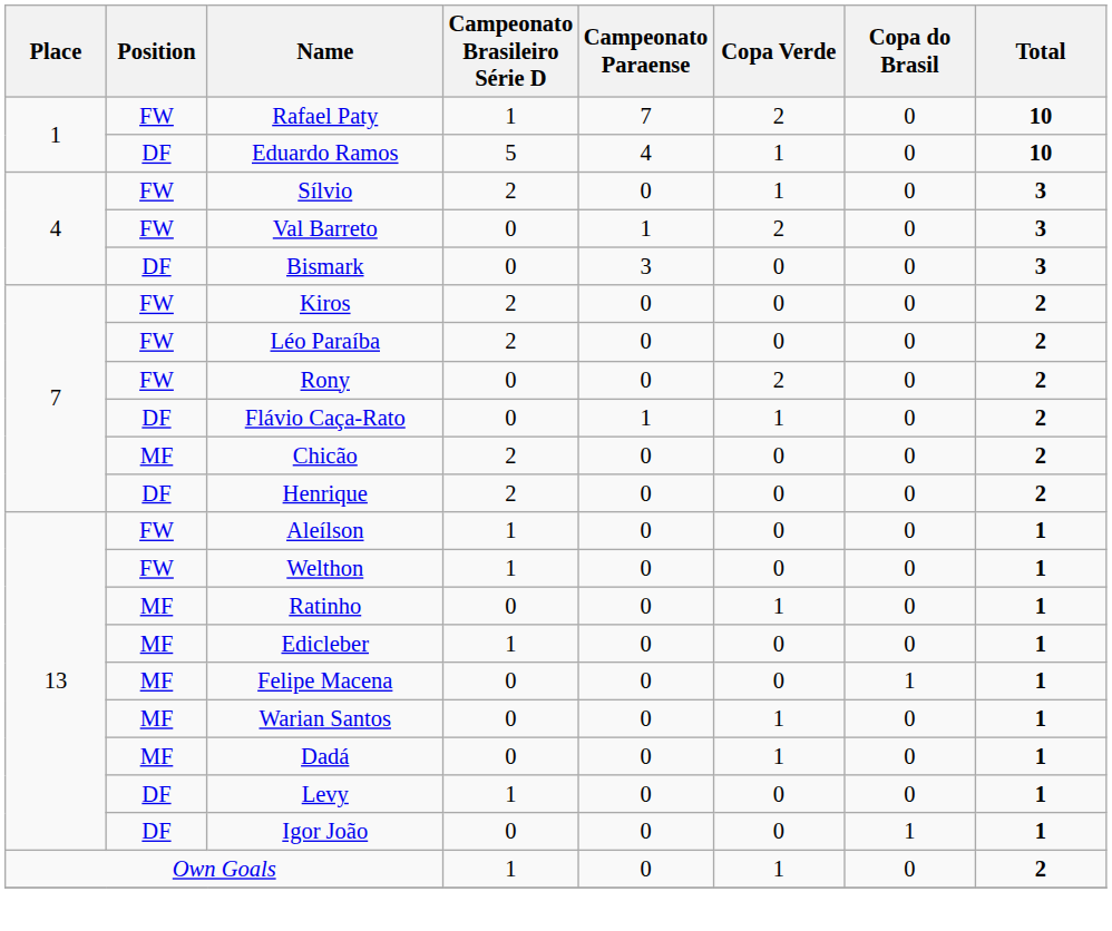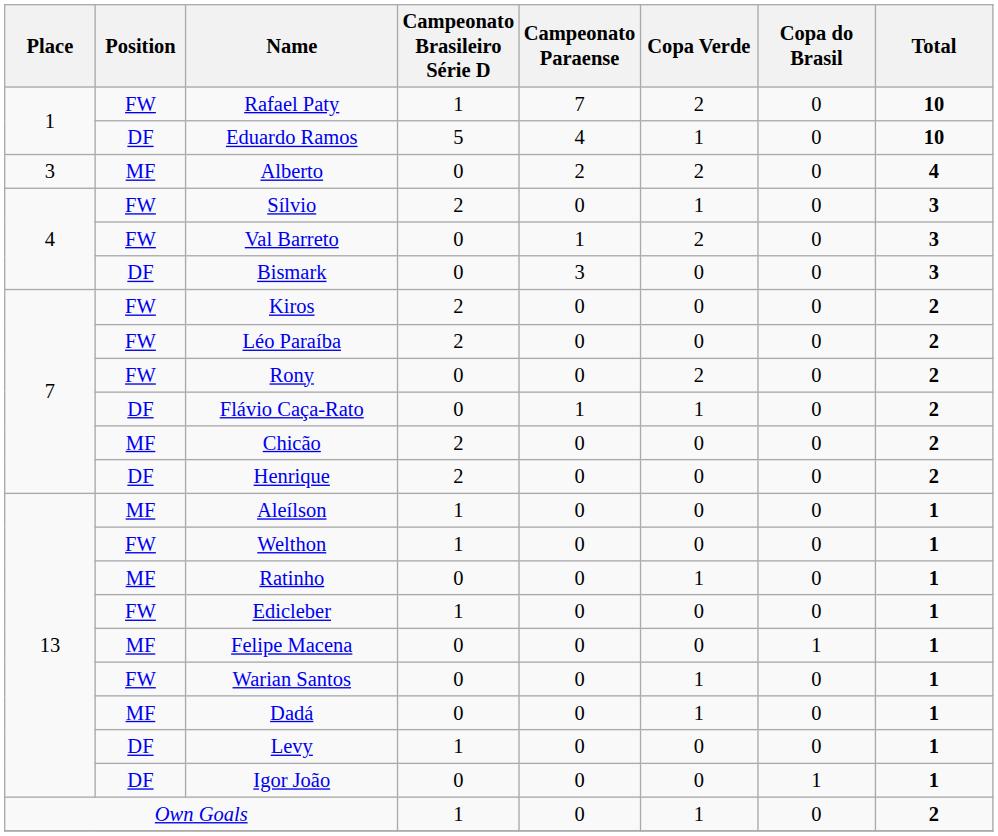 <table class="wikitable" style="font-size: 95%; text-align: center">
 <tr>
 <th width=60>Place</th>
 <th width=60>Position</th>
 <th width=150>Name</th>
 <th width=80>Campeonato Brasileiro Série D</th>
 <th width=80>Campeonato Paraense</th>
 <th width=80>Copa Verde</th>
 <th width=80>Copa do Brasil</th>
 <th width=80><strong>Total</strong></th>
 </tr>
 <tr>
 <td rowspan="2">1</td>
 <td><a href='#'>FW</a></td>
 <td><a href='#'>Rafael Paty</a></td>
 <td>1</td>
 <td>7</td>
 <td>2</td>
 <td>0</td>
 <td><strong>10</strong></td>
 </tr>
 <tr>
 <td><a href='#'>DF</a></td>
 <td><a href='#'>Eduardo Ramos</a></td>
 <td>5</td>
 <td>4</td>
 <td>1</td>
 <td>0</td>
 <td><strong>10</strong></td>
+</tr>
+<tr>
+<td rowspan="1">3</td>
+<td><a href='#'>MF</a></td>
+<td><a href='#'>Alberto</a></td>
+<td>0</td>
+<td>2</td>
+<td>2</td>
+<td>0</td>
+<td><strong>4</strong></td>
 </tr>
 <tr>
 <td rowspan="3">4</td>
 <td><a href='#'>FW</a></td>
 <td><a href='#'>Sílvio</a></td>
 <td>2</td>
 <td>0</td>
 <td>1</td>
 <td>0</td>
 <td><strong>3</strong></td>
 </tr>
 <tr>
 <td><a href='#'>FW</a></td>
 <td><a href='#'>Val Barreto</a></td>
 <td>0</td>
 <td>1</td>
 <td>2</td>
 <td>0</td>
 <td><strong>3</strong></td>
 </tr>
 <tr>
 <td><a href='#'>DF</a></td>
 <td><a href='#'>Bismark</a></td>
 <td>0</td>
 <td>3</td>
 <td>0</td>
 <td>0</td>
 <td><strong>3</strong></td>
 </tr>
 <tr>
 <td rowspan="6">7</td>
 <td><a href='#'>FW</a></td>
 <td><a href='#'>Kiros</a></td>
 <td>2</td>
 <td>0</td>
 <td>0</td>
 <td>0</td>
 <td><strong>2</strong></td>
 </tr>
 <tr>
 <td><a href='#'>FW</a></td>
 <td><a href='#'>Léo Paraíba</a></td>
 <td>2</td>
 <td>0</td>
 <td>0</td>
 <td>0</td>
 <td><strong>2</strong></td>
 </tr>
 <tr>
 <td><a href='#'>FW</a></td>
 <td><a href='#'>Rony</a></td>
 <td>0</td>
 <td>0</td>
 <td>2</td>
 <td>0</td>
 <td><strong>2</strong></td>
 </tr>
 <tr>
 <td><a href='#'>DF</a></td>
 <td><a href='#'>Flávio Caça-Rato</a></td>
 <td>0</td>
 <td>1</td>
 <td>1</td>
 <td>0</td>
 <td><strong>2</strong></td>
 </tr>
 <tr>
 <td><a href='#'>MF</a></td>
 <td><a href='#'>Chicão</a></td>
 <td>2</td>
 <td>0</td>
 <td>0</td>
 <td>0</td>
 <td><strong>2</strong></td>
 </tr>
 <tr>
 <td><a href='#'>DF</a></td>
 <td><a href='#'>Henrique</a></td>
 <td>2</td>
 <td>0</td>
 <td>0</td>
 <td>0</td>
 <td><strong>2</strong></td>
 </tr>
 <tr>
 <td rowspan="9">13</td>
-<td><a href='#'>FW</a></td>
+<td><a href='#'>MF</a></td>
 <td><a href='#'>Aleílson</a></td>
 <td>1</td>
 <td>0</td>
 <td>0</td>
 <td>0</td>
 <td><strong>1</strong></td>
 </tr>
 <tr>
 <td><a href='#'>FW</a></td>
 <td><a href='#'>Welthon</a></td>
 <td>1</td>
 <td>0</td>
 <td>0</td>
 <td>0</td>
 <td><strong>1</strong></td>
 </tr>
 <tr>
 <td><a href='#'>MF</a></td>
 <td><a href='#'>Ratinho</a></td>
 <td>0</td>
 <td>0</td>
 <td>1</td>
 <td>0</td>
 <td><strong>1</strong></td>
 </tr>
 <tr>
-<td><a href='#'>MF</a></td>
+<td><a href='#'>FW</a></td>
 <td><a href='#'>Edicleber</a></td>
 <td>1</td>
 <td>0</td>
 <td>0</td>
 <td>0</td>
 <td><strong>1</strong></td>
 </tr>
 <tr>
 <td><a href='#'>MF</a></td>
 <td><a href='#'>Felipe Macena</a></td>
 <td>0</td>
 <td>0</td>
 <td>0</td>
 <td>1</td>
 <td><strong>1</strong></td>
 </tr>
 <tr>
-<td><a href='#'>MF</a></td>
+<td><a href='#'>FW</a></td>
 <td><a href='#'>Warian Santos</a></td>
 <td>0</td>
 <td>0</td>
 <td>1</td>
 <td>0</td>
 <td><strong>1</strong></td>
 </tr>
 <tr>
 <td><a href='#'>MF</a></td>
 <td><a href='#'>Dadá</a></td>
 <td>0</td>
 <td>0</td>
 <td>1</td>
 <td>0</td>
 <td><strong>1</strong></td>
 </tr>
 <tr>
 <td><a href='#'>DF</a></td>
 <td><a href='#'>Levy</a></td>
 <td>1</td>
 <td>0</td>
 <td>0</td>
 <td>0</td>
 <td><strong>1</strong></td>
 </tr>
 <tr>
 <td><a href='#'>DF</a></td>
 <td><a href='#'>Igor João</a></td>
 <td>0</td>
 <td>0</td>
 <td>0</td>
 <td>1</td>
 <td><strong>1</strong></td>
 </tr>
 <tr>
 <td colspan="3"><em><a href='#'>Own Goals</a></em></td>
 <td>1</td>
 <td>0</td>
 <td>1</td>
 <td>0</td>
 <td><strong>2</strong></td>
 </tr>
 <tr>
 </tr>
 </table>
